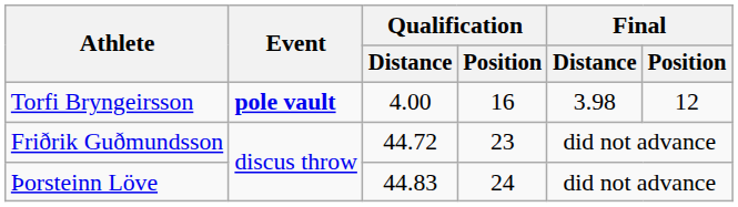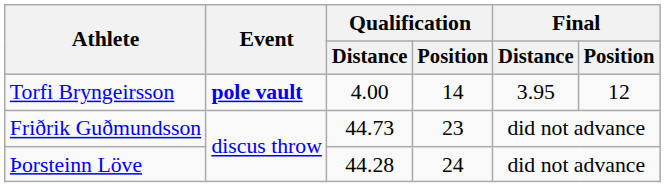 <table class="wikitable" style="font-size:90%">
 <tr>
 <th rowspan="2">Athlete</th>
 <th rowspan="2">Event</th>
 <th colspan="2">Qualification</th>
 <th colspan="2">Final</th>
 </tr>
 <tr style="font-size:95%">
 <th>Distance</th>
 <th>Position</th>
 <th>Distance</th>
 <th>Position</th>
 </tr>
 <tr align=center>
 <td align=left><a href='#'>Torfi Bryngeirsson</a></td>
 <td align=left><strong><a href='#'>pole vault</a></strong></td>
 <td>4.00</td>
-<td>16</td>
-<td>3.98</td>
+<td>14</td>
+<td>3.95</td>
 <td>12</td>
 </tr>
 <tr align=center>
 <td align=left><a href='#'>Friðrik Guðmundsson</a></td>
 <td align=left rowspan=2><a href='#'>discus throw</a></td>
-<td>44.72</td>
+<td>44.73</td>
 <td>23</td>
 <td colspan=2>did not advance</td>
 </tr>
 <tr align=center>
 <td align=left><a href='#'>Þorsteinn Löve</a></td>
-<td>44.83</td>
+<td>44.28</td>
 <td>24</td>
 <td colspan=2>did not advance</td>
 </tr>
 </table>
